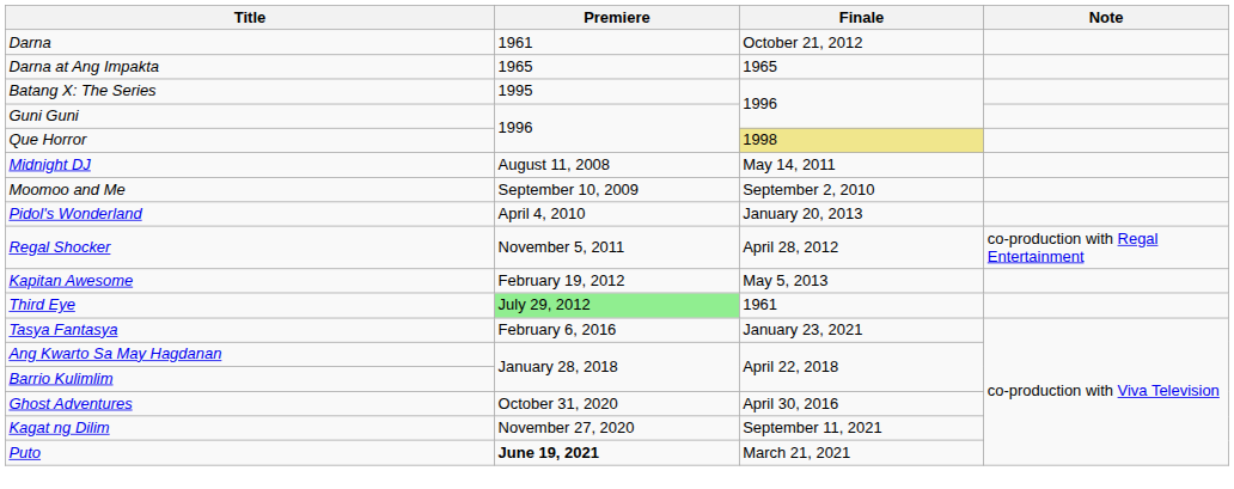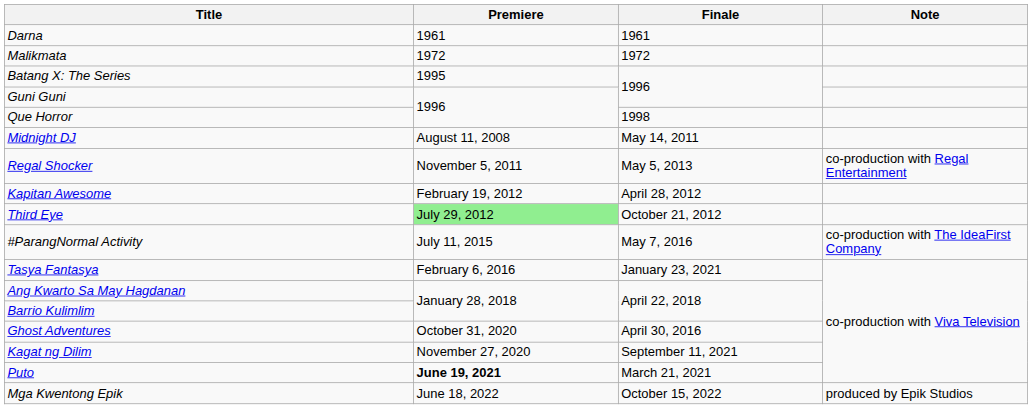 <table class="wikitable sortable" width="100%">
 <tr>
 <th style="width:40%;">Title</th>
 <th style="width:20%;">Premiere</th>
 <th style="width:20%;">Finale</th>
 <th style="width:20%;">Note</th>
 </tr>
 <tr>
 <td><em>Darna</em></td>
 <td>1961</td>
-<td>October 21, 2012</td>
+<td>1961</td>
 <td></td>
 </tr>
 <tr>
-<td><em>Darna at Ang Impakta</em></td>
-<td>1965</td>
-<td>1965</td>
+<td><em>Malikmata</em></td>
+<td>1972</td>
+<td>1972</td>
 <td></td>
 </tr>
 <tr>
 <td><em>Batang X: The Series</em></td>
 <td>1995</td>
 <td rowspan="2">1996</td>
 <td></td>
 </tr>
 <tr>
 <td><em>Guni Guni</em></td>
 <td rowspan="2">1996</td>
 <td></td>
 </tr>
 <tr>
 <td><em>Que Horror</em></td>
-<td style="background: khaki;">1998</td>
+<td>1998</td>
 <td></td>
 </tr>
 <tr>
 <td><em><a href='#'>Midnight DJ</a></em></td>
 <td>August 11, 2008</td>
 <td>May 14, 2011</td>
 <td></td>
 </tr>
 <tr>
-<td><em>Moomoo and Me</em></td>
-<td>September 10, 2009</td>
-<td>September 2, 2010</td>
-<td></td>
-</tr>
-<tr>
-<td><em><a href='#'>Pidol's Wonderland</a></em></td>
-<td>April 4, 2010</td>
-<td>January 20, 2013</td>
-<td></td>
-</tr>
-<tr>
 <td><em><a href='#'>Regal Shocker</a></em></td>
 <td>November 5, 2011</td>
-<td>April 28, 2012</td>
+<td>May 5, 2013</td>
 <td>co-production with <a href='#'>Regal Entertainment</a></td>
 </tr>
 <tr>
 <td><em><a href='#'>Kapitan Awesome</a></em></td>
 <td>February 19, 2012</td>
-<td>May 5, 2013</td>
+<td>April 28, 2012</td>
 <td></td>
 </tr>
 <tr>
 <td><em><a href='#'>Third Eye</a></em></td>
 <td style="background: lightgreen;">July 29, 2012</td>
-<td>1961</td>
+<td>October 21, 2012</td>
 <td></td>
+</tr>
+<tr>
+<td><em>#ParangNormal Activity</em></td>
+<td>July 11, 2015</td>
+<td>May 7, 2016</td>
+<td>co-production with <a href='#'>The IdeaFirst Company</a></td>
 </tr>
 <tr>
 <td><em><a href='#'>Tasya Fantasya</a></em></td>
 <td>February 6, 2016</td>
 <td>January 23, 2021</td>
 <td rowspan="6">co-production with <a href='#'>Viva Television</a></td>
 </tr>
 <tr>
 <td><em><a href='#'>Ang Kwarto Sa May Hagdanan</a></em></td>
 <td rowspan="2">January 28, 2018</td>
 <td rowspan="2">April 22, 2018</td>
 </tr>
 <tr>
 <td><em><a href='#'>Barrio Kulimlim</a></em></td>
 </tr>
 <tr>
 <td><em><a href='#'>Ghost Adventures</a></em></td>
 <td>October 31, 2020</td>
 <td>April 30, 2016</td>
 </tr>
 <tr>
 <td><em><a href='#'>Kagat ng Dilim</a></em></td>
 <td>November 27, 2020</td>
 <td>September 11, 2021</td>
 </tr>
 <tr>
 <td><em><a href='#'>Puto</a></em></td>
 <td><strong>June 19, 2021</strong></td>
 <td>March 21, 2021</td>
 </tr>
+<tr>
+<td><em>Mga Kwentong Epik</em></td>
+<td>June 18, 2022</td>
+<td>October 15, 2022</td>
+<td>produced by Epik Studios</td>
+</tr>
 </table>
